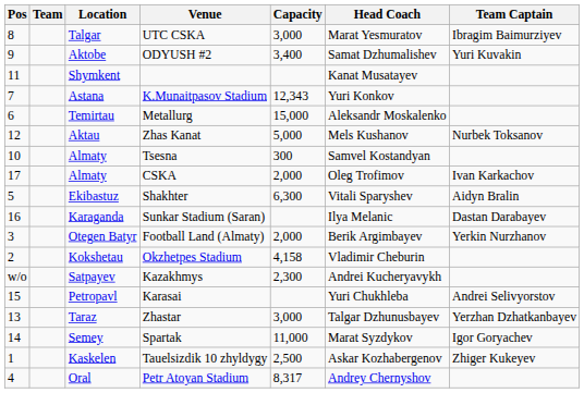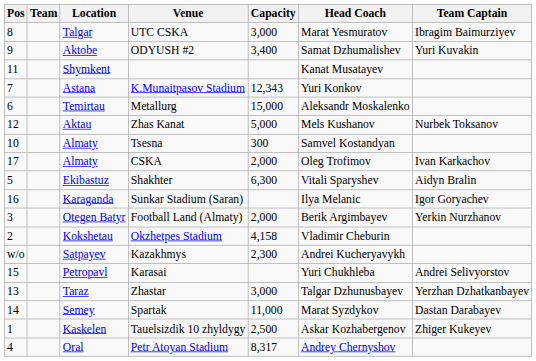 <table class="wikitable">
 <tr>
 <th>Pos</th>
 <th>Team</th>
 <th>Location</th>
 <th>Venue</th>
 <th>Capacity</th>
 <th>Head Coach</th>
 <th>Team Captain</th>
 </tr>
 <tr>
 <td>8</td>
 <td><strong></strong></td>
 <td><a href='#'>Talgar</a></td>
 <td>UTC CSKA</td>
 <td>3,000</td>
 <td> Marat Yesmuratov</td>
 <td> Ibragim Baimurziyev</td>
 </tr>
 <tr>
 <td>9</td>
 <td><strong></strong></td>
 <td><a href='#'>Aktobe</a></td>
 <td>ODYUSH #2</td>
 <td>3,400</td>
 <td> Samat Dzhumalishev</td>
 <td> Yuri Kuvakin</td>
 </tr>
 <tr>
 <td>11</td>
 <td><strong></strong></td>
 <td><a href='#'>Shymkent</a></td>
 <td></td>
 <td></td>
 <td> Kanat Musatayev</td>
 <td></td>
 </tr>
 <tr>
 <td>7</td>
 <td><strong></strong></td>
 <td><a href='#'>Astana</a></td>
 <td><a href='#'>K.Munaitpasov Stadium</a></td>
 <td>12,343</td>
 <td> Yuri Konkov</td>
 <td></td>
 </tr>
 <tr>
 <td>6</td>
 <td><strong></strong></td>
 <td><a href='#'>Temirtau</a></td>
 <td>Metallurg</td>
 <td>15,000</td>
 <td> Aleksandr Moskalenko</td>
 <td></td>
 </tr>
 <tr>
 <td>12</td>
 <td><strong></strong></td>
 <td><a href='#'>Aktau</a></td>
 <td>Zhas Kanat</td>
 <td>5,000</td>
 <td> Mels Kushanov</td>
 <td> Nurbek Toksanov</td>
 </tr>
 <tr>
 <td>10</td>
 <td><strong></strong></td>
 <td><a href='#'>Almaty</a></td>
 <td>Tsesna</td>
 <td>300</td>
 <td> Samvel Kostandyan</td>
 <td></td>
 </tr>
 <tr>
 <td>17</td>
 <td><strong></strong></td>
 <td><a href='#'>Almaty</a></td>
 <td>CSKA</td>
 <td>2,000</td>
 <td> Oleg Trofimov</td>
 <td> Ivan Karkachov</td>
 </tr>
 <tr>
 <td>5</td>
 <td><strong></strong></td>
 <td><a href='#'>Ekibastuz</a></td>
 <td>Shakhter</td>
 <td>6,300</td>
 <td> Vitali Sparyshev</td>
 <td> Aidyn Bralin</td>
 </tr>
 <tr>
 <td>16</td>
 <td><strong></strong></td>
 <td><a href='#'>Karaganda</a></td>
 <td>Sunkar Stadium (Saran)</td>
 <td></td>
 <td> Ilya Melanic</td>
-<td> Dastan Darabayev</td>
+<td> Igor Goryachev</td>
 </tr>
 <tr>
 <td>3</td>
 <td><strong></strong></td>
 <td><a href='#'>Otegen Batyr</a></td>
 <td>Football Land (Almaty)</td>
 <td>2,000</td>
 <td> Berik Argimbayev</td>
 <td> Yerkin Nurzhanov</td>
 </tr>
 <tr>
 <td>2</td>
 <td><strong></strong></td>
 <td><a href='#'>Kokshetau</a></td>
 <td><a href='#'>Okzhetpes Stadium</a></td>
 <td>4,158</td>
 <td> Vladimir Cheburin</td>
 <td></td>
 </tr>
 <tr>
 <td>w/o</td>
 <td><strong></strong></td>
 <td><a href='#'>Satpayev</a></td>
 <td>Kazakhmys</td>
 <td>2,300</td>
 <td> Andrei Kucheryavykh</td>
 <td></td>
 </tr>
 <tr>
 <td>15</td>
 <td><strong></strong></td>
 <td><a href='#'>Petropavl</a></td>
 <td>Karasai</td>
 <td></td>
 <td> Yuri Chukhleba</td>
 <td> Andrei Selivyorstov</td>
 </tr>
 <tr>
 <td>13</td>
 <td><strong></strong></td>
 <td><a href='#'>Taraz</a></td>
 <td>Zhastar</td>
 <td>3,000</td>
 <td> Talgar Dzhunusbayev</td>
 <td> Yerzhan Dzhatkanbayev</td>
 </tr>
 <tr>
 <td>14</td>
 <td><strong></strong></td>
 <td><a href='#'>Semey</a></td>
 <td>Spartak</td>
 <td>11,000</td>
 <td> Marat Syzdykov</td>
-<td> Igor Goryachev</td>
+<td> Dastan Darabayev</td>
 </tr>
 <tr>
 <td>1</td>
 <td><strong></strong></td>
 <td><a href='#'>Kaskelen</a></td>
 <td>Tauelsizdik 10 zhyldygy</td>
 <td>2,500</td>
 <td> Askar Kozhabergenov</td>
 <td> Zhiger Kukeyev</td>
 </tr>
 <tr>
 <td>4</td>
 <td><strong></strong></td>
 <td><a href='#'>Oral</a></td>
 <td><a href='#'>Petr Atoyan Stadium</a></td>
 <td>8,317</td>
 <td> <a href='#'>Andrey Chernyshov</a></td>
 <td></td>
 </tr>
 </table>
